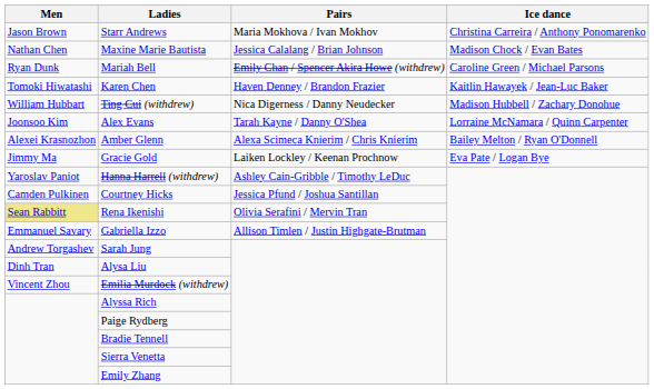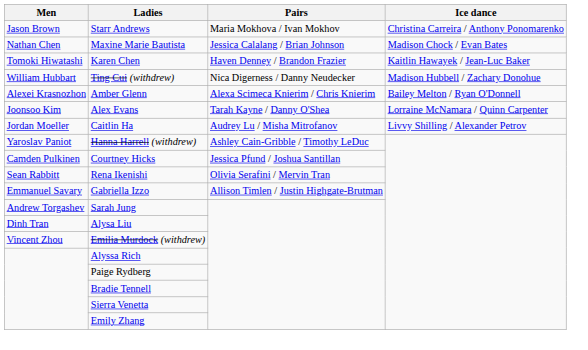 <table class="wikitable">
 <tr>
 <th>Men</th>
 <th>Ladies</th>
 <th>Pairs</th>
 <th>Ice dance</th>
 </tr>
 <tr>
 <td><a href='#'>Jason Brown</a></td>
 <td><a href='#'>Starr Andrews</a></td>
 <td>Maria Mokhova / Ivan Mokhov</td>
 <td><a href='#'>Christina Carreira</a> / <a href='#'>Anthony Ponomarenko</a></td>
 </tr>
 <tr>
 <td><a href='#'>Nathan Chen</a></td>
 <td><a href='#'>Maxine Marie Bautista</a></td>
 <td><a href='#'>Jessica Calalang</a> / <a href='#'>Brian Johnson</a></td>
 <td><a href='#'>Madison Chock</a> / <a href='#'>Evan Bates</a></td>
 </tr>
 <tr>
-<td><a href='#'>Ryan Dunk</a></td>
-<td><a href='#'>Mariah Bell</a></td>
-<td><s><a href='#'>Emily Chan</a> / <a href='#'>Spencer Akira Howe</a></s> <em>(withdrew)</em></td>
-<td><a href='#'>Caroline Green</a> / <a href='#'>Michael Parsons</a></td>
-</tr>
-<tr>
 <td><a href='#'>Tomoki Hiwatashi</a></td>
 <td><a href='#'>Karen Chen</a></td>
 <td><a href='#'>Haven Denney</a> / <a href='#'>Brandon Frazier</a></td>
 <td><a href='#'>Kaitlin Hawayek</a> / <a href='#'>Jean-Luc Baker</a></td>
 </tr>
 <tr>
 <td><a href='#'>William Hubbart</a></td>
 <td><s><a href='#'>Ting Cui</a></s> <em>(withdrew)</em></td>
 <td>Nica Digerness / Danny Neudecker</td>
 <td><a href='#'>Madison Hubbell</a> / <a href='#'>Zachary Donohue</a></td>
 </tr>
 <tr>
+<td><a href='#'>Alexei Krasnozhon</a></td>
+<td><a href='#'>Amber Glenn</a></td>
+<td><a href='#'>Alexa Scimeca Knierim</a> / <a href='#'>Chris Knierim</a></td>
+<td><a href='#'>Bailey Melton</a> / <a href='#'>Ryan O'Donnell</a></td>
+</tr>
+<tr>
 <td><a href='#'>Joonsoo Kim</a></td>
 <td><a href='#'>Alex Evans</a></td>
 <td><a href='#'>Tarah Kayne</a> / <a href='#'>Danny O'Shea</a></td>
 <td><a href='#'>Lorraine McNamara</a> / <a href='#'>Quinn Carpenter</a></td>
 </tr>
 <tr>
-<td><a href='#'>Alexei Krasnozhon</a></td>
-<td><a href='#'>Amber Glenn</a></td>
-<td><a href='#'>Alexa Scimeca Knierim</a> / <a href='#'>Chris Knierim</a></td>
-<td><a href='#'>Bailey Melton</a> / <a href='#'>Ryan O'Donnell</a></td>
-</tr>
-<tr>
-<td><a href='#'>Jimmy Ma</a></td>
-<td><a href='#'>Gracie Gold</a></td>
-<td>Laiken Lockley / Keenan Prochnow</td>
-<td><a href='#'>Eva Pate</a> / <a href='#'>Logan Bye</a></td>
+<td><a href='#'>Jordan Moeller</a></td>
+<td><a href='#'>Caitlin Ha</a></td>
+<td><a href='#'>Audrey Lu</a> / <a href='#'>Misha Mitrofanov</a></td>
+<td><a href='#'>Livvy Shilling</a> / <a href='#'>Alexander Petrov</a></td>
 </tr>
 <tr>
 <td><a href='#'>Yaroslav Paniot</a></td>
 <td><s><a href='#'>Hanna Harrell</a></s> <em>(withdrew)</em></td>
 <td><a href='#'>Ashley Cain-Gribble</a> / <a href='#'>Timothy LeDuc</a></td>
 <td rowspan=12></td>
 </tr>
 <tr>
 <td><a href='#'>Camden Pulkinen</a></td>
 <td><a href='#'>Courtney Hicks</a></td>
 <td><a href='#'>Jessica Pfund</a> / <a href='#'>Joshua Santillan</a></td>
 </tr>
 <tr>
-<td style="background: khaki;"><a href='#'>Sean Rabbitt</a></td>
+<td><a href='#'>Sean Rabbitt</a></td>
 <td><a href='#'>Rena Ikenishi</a></td>
 <td><a href='#'>Olivia Serafini</a> / <a href='#'>Mervin Tran</a></td>
 </tr>
 <tr>
 <td><a href='#'>Emmanuel Savary</a></td>
 <td><a href='#'>Gabriella Izzo</a></td>
 <td><a href='#'>Allison Timlen</a> / <a href='#'>Justin Highgate-Brutman</a></td>
 </tr>
 <tr>
 <td><a href='#'>Andrew Torgashev</a></td>
 <td><a href='#'>Sarah Jung</a></td>
 <td rowspan=8></td>
 </tr>
 <tr>
 <td><a href='#'>Dinh Tran</a></td>
 <td><a href='#'>Alysa Liu</a></td>
 </tr>
 <tr>
 <td><a href='#'>Vincent Zhou</a></td>
 <td><s><a href='#'>Emilia Murdock</a></s> <em>(withdrew)</em></td>
 </tr>
 <tr>
 <td rowspan=5></td>
 <td><a href='#'>Alyssa Rich</a></td>
 </tr>
 <tr>
 <td>Paige Rydberg</td>
 </tr>
 <tr>
 <td><a href='#'>Bradie Tennell</a></td>
 </tr>
 <tr>
 <td><a href='#'>Sierra Venetta</a></td>
 </tr>
 <tr>
 <td><a href='#'>Emily Zhang</a></td>
 </tr>
 </table>
